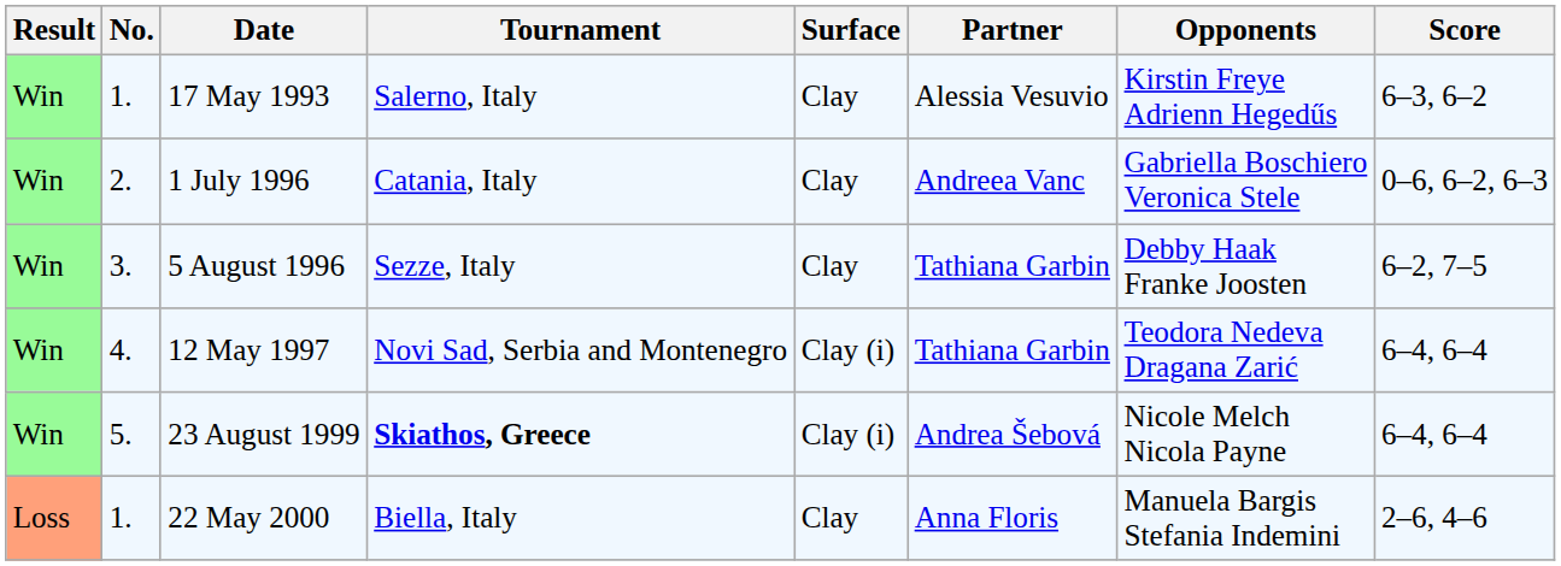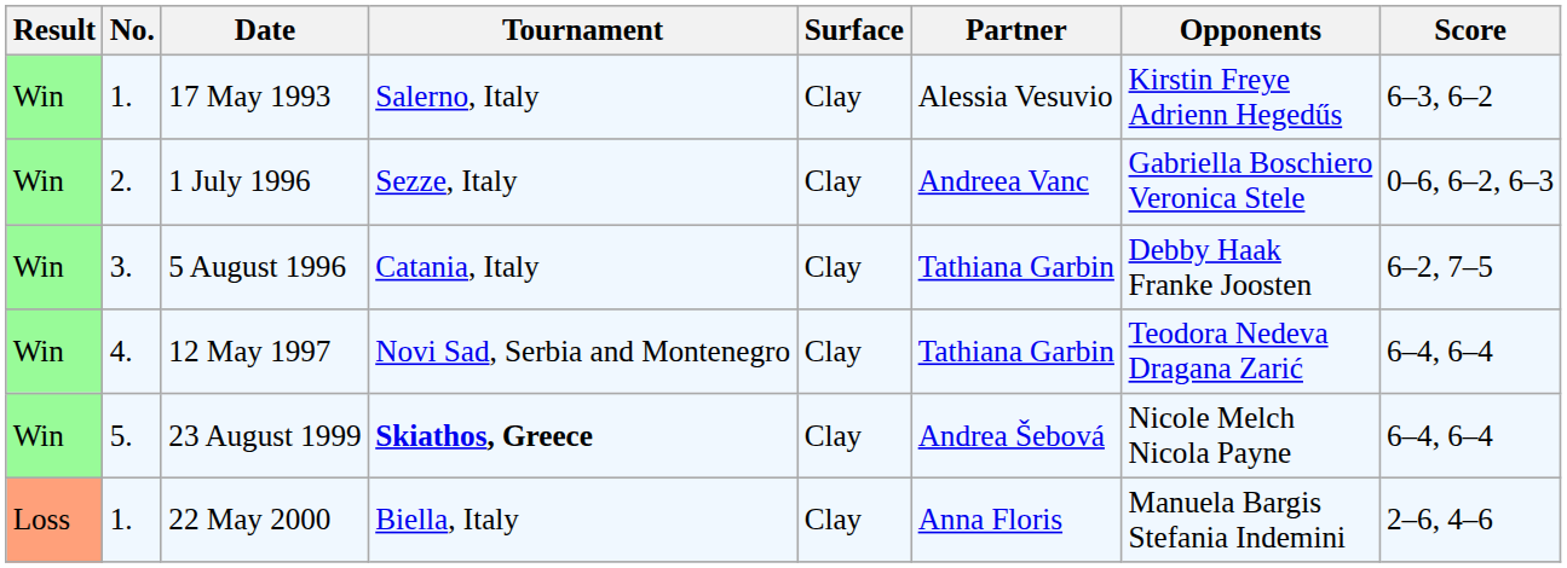 <table class="sortable wikitable" style=font-size:97%>
 <tr>
 <th>Result</th>
 <th>No.</th>
 <th>Date</th>
 <th>Tournament</th>
 <th>Surface</th>
 <th>Partner</th>
 <th>Opponents</th>
 <th>Score</th>
 </tr>
 <tr style="background:#f0f8ff;">
 <td style="background:#98fb98;">Win</td>
 <td>1.</td>
 <td>17 May 1993</td>
 <td><a href='#'>Salerno</a>, Italy</td>
 <td>Clay</td>
 <td> Alessia Vesuvio</td>
 <td> <a href='#'>Kirstin Freye</a> <br>  <a href='#'>Adrienn Hegedűs</a></td>
 <td>6–3, 6–2</td>
 </tr>
 <tr style="background:#f0f8ff;">
 <td style="background:#98fb98;">Win</td>
 <td>2.</td>
 <td>1 July 1996</td>
-<td><a href='#'>Catania</a>, Italy</td>
+<td><a href='#'>Sezze</a>, Italy</td>
 <td>Clay</td>
 <td> <a href='#'>Andreea Vanc</a></td>
 <td> <a href='#'>Gabriella Boschiero</a> <br>  <a href='#'>Veronica Stele</a></td>
 <td>0–6, 6–2, 6–3</td>
 </tr>
 <tr style="background:#f0f8ff;">
 <td style="background:#98fb98;">Win</td>
 <td>3.</td>
 <td>5 August 1996</td>
-<td><a href='#'>Sezze</a>, Italy</td>
+<td><a href='#'>Catania</a>, Italy</td>
 <td>Clay</td>
 <td> <a href='#'>Tathiana Garbin</a></td>
 <td> <a href='#'>Debby Haak</a> <br>  Franke Joosten</td>
 <td>6–2, 7–5</td>
 </tr>
 <tr style="background:#f0f8ff;">
 <td style="background:#98fb98;">Win</td>
 <td>4.</td>
 <td>12 May 1997</td>
 <td><a href='#'>Novi Sad</a>, Serbia and Montenegro</td>
-<td>Clay (i)</td>
+<td>Clay</td>
 <td> <a href='#'>Tathiana Garbin</a></td>
 <td> <a href='#'>Teodora Nedeva</a> <br>  <a href='#'>Dragana Zarić</a></td>
 <td>6–4, 6–4</td>
 </tr>
 <tr style="background:#f0f8ff;">
 <td style="background:#98fb98;">Win</td>
 <td>5.</td>
 <td>23 August 1999</td>
 <td><strong><a href='#'>Skiathos</a>, Greece</strong></td>
-<td>Clay (i)</td>
+<td>Clay</td>
 <td> <a href='#'>Andrea Šebová</a></td>
 <td> Nicole Melch <br>  Nicola Payne</td>
 <td>6–4, 6–4</td>
 </tr>
 <tr style="background:#f0f8ff;">
 <td style="background:#ffa07a;">Loss</td>
 <td>1.</td>
 <td>22 May 2000</td>
 <td><a href='#'>Biella</a>, Italy</td>
 <td>Clay</td>
 <td> <a href='#'>Anna Floris</a></td>
 <td> Manuela Bargis <br>  Stefania Indemini</td>
 <td>2–6, 4–6</td>
 </tr>
 </table>
